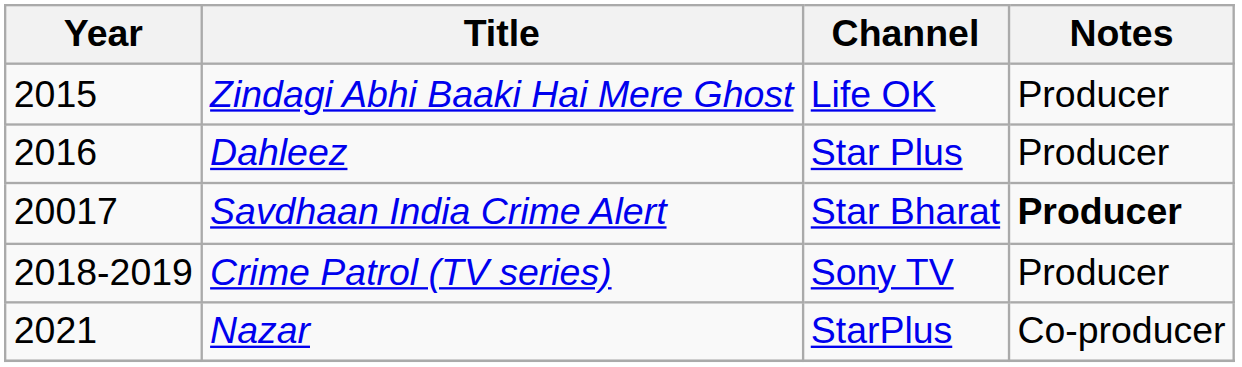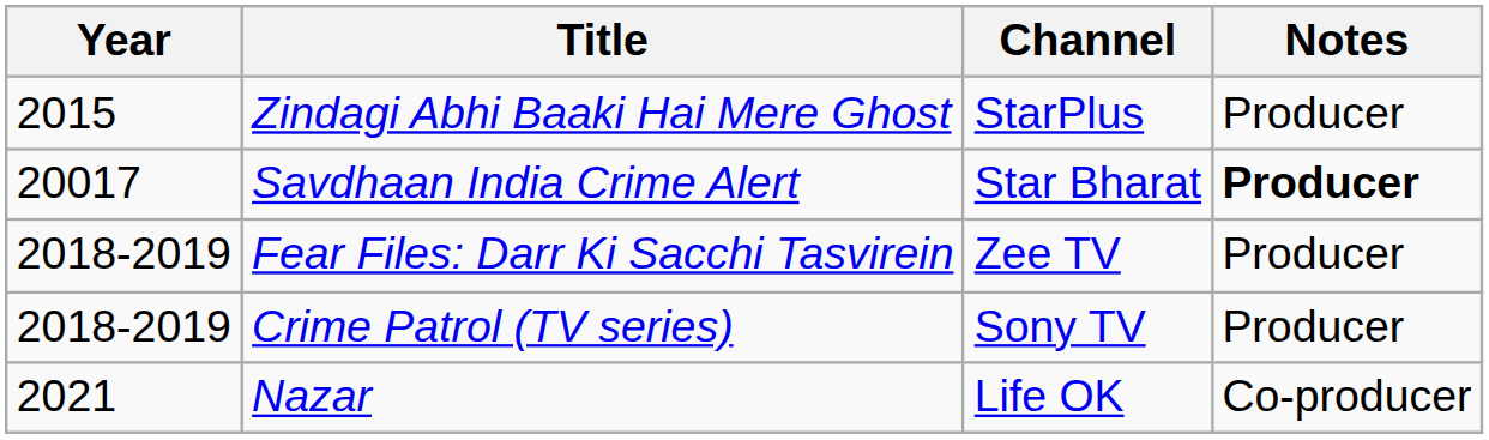 <table class="wikitable sortable">
 <tr>
 <th>Year</th>
 <th>Title</th>
 <th>Channel</th>
 <th>Notes</th>
 </tr>
 <tr>
 <td>2015</td>
 <td><em><a href='#'>Zindagi Abhi Baaki Hai Mere Ghost</a></em></td>
-<td><a href='#'>Life OK</a></td>
-<td>Producer</td>
-</tr>
-<tr>
-<td>2016</td>
-<td><em><a href='#'>Dahleez</a></em></td>
-<td><a href='#'>Star Plus</a></td>
+<td><a href='#'>StarPlus</a></td>
 <td>Producer</td>
 </tr>
 <tr>
 <td>20017</td>
 <td><em><a href='#'>Savdhaan India Crime Alert</a></em></td>
 <td><a href='#'>Star Bharat</a></td>
 <td><strong>Producer</strong></td>
 </tr>
 <tr>
 <td>2018-2019</td>
+<td><em><a href='#'>Fear Files: Darr Ki Sacchi Tasvirein</a></em></td>
+<td><a href='#'>Zee TV</a></td>
+<td>Producer</td>
+</tr>
+<tr>
+<td>2018-2019</td>
 <td><em><a href='#'>Crime Patrol (TV series)</a></em></td>
 <td><a href='#'>Sony TV</a></td>
 <td>Producer</td>
 </tr>
 <tr>
 <td>2021</td>
 <td><em><a href='#'>Nazar</a></em></td>
-<td><a href='#'>StarPlus</a></td>
+<td><a href='#'>Life OK</a></td>
 <td>Co-producer</td>
 </tr>
 <tr>
 </tr>
 </table>
